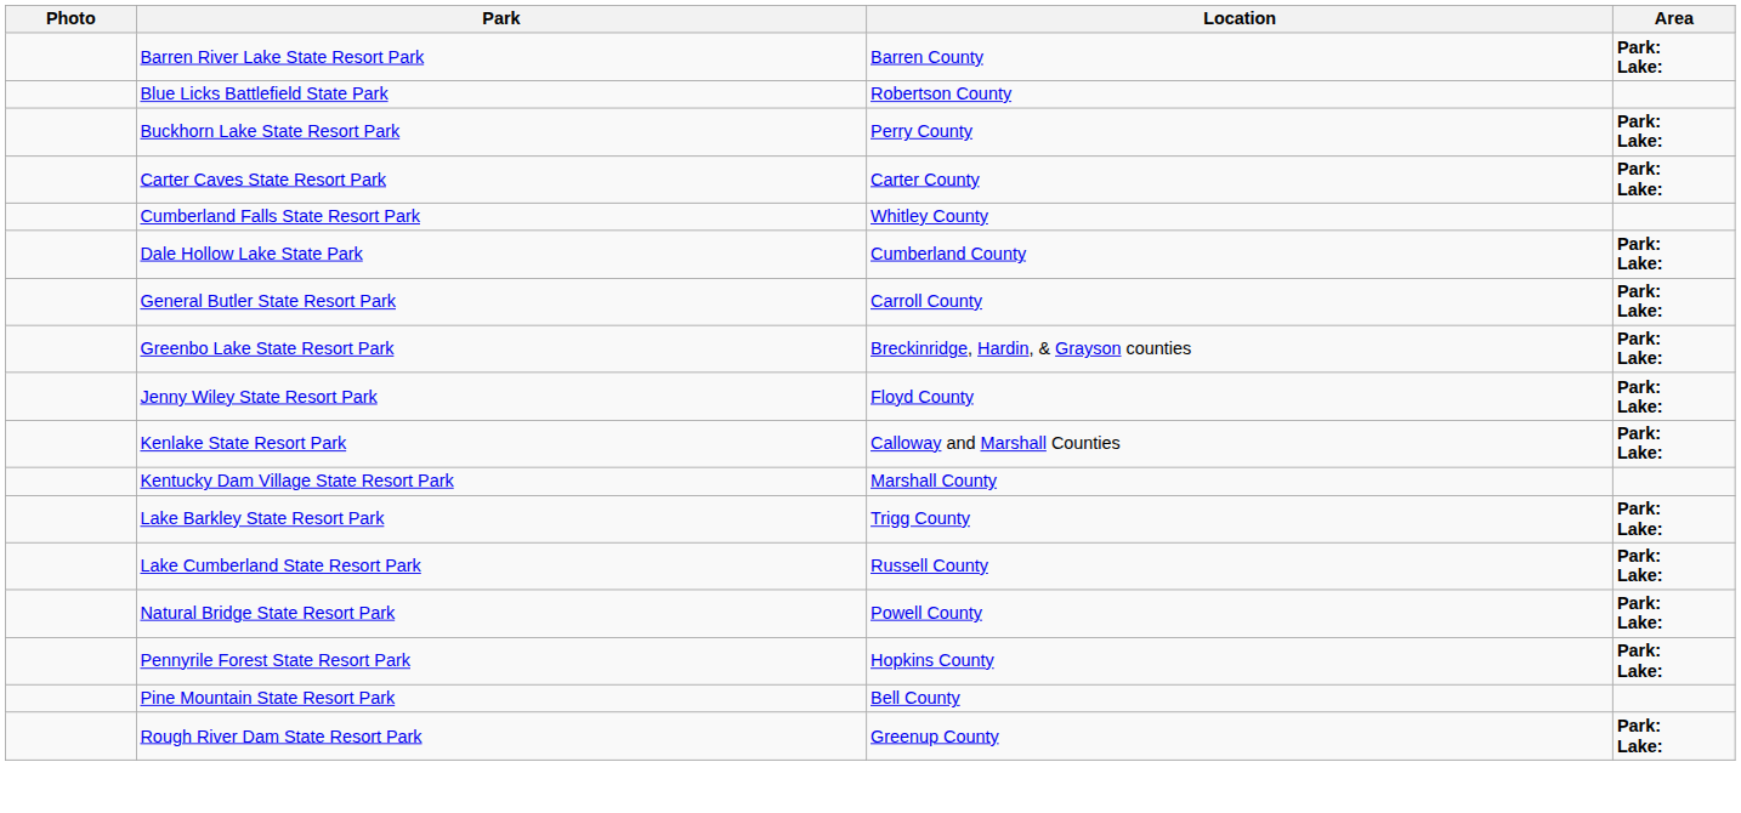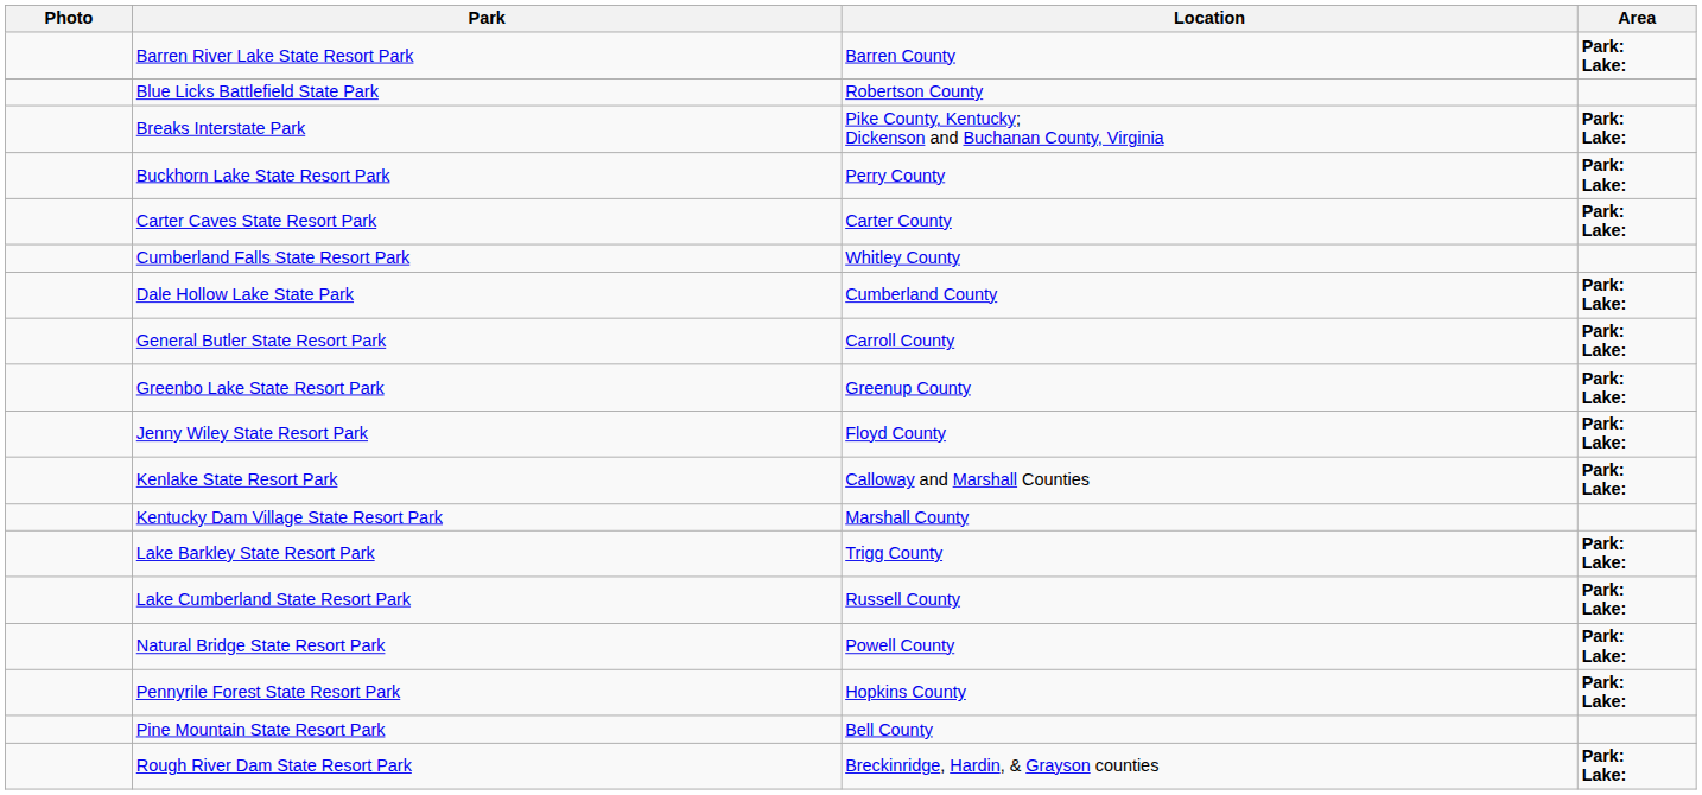 <table class="wikitable" width=100%>
 <tr>
 <th>Photo</th>
 <th>Park</th>
 <th>Location</th>
 <th>Area</th>
 </tr>
 <tr>
 <td></td>
 <td><a href='#'>Barren River Lake State Resort Park</a></td>
 <td><a href='#'>Barren County</a></td>
 <td><strong>Park:</strong> <br><strong>Lake:</strong> </td>
 </tr>
 <tr>
 <td></td>
 <td><a href='#'>Blue Licks Battlefield State Park</a></td>
 <td><a href='#'>Robertson County</a></td>
 <td></td>
+</tr>
+<tr>
+<td></td>
+<td><a href='#'>Breaks Interstate Park</a></td>
+<td><a href='#'>Pike County, Kentucky</a>;<br><a href='#'>Dickenson</a> and <a href='#'>Buchanan County, Virginia</a></td>
+<td><strong>Park:</strong> <br><strong>Lake:</strong> </td>
 </tr>
 <tr>
 <td></td>
 <td><a href='#'>Buckhorn Lake State Resort Park</a></td>
 <td><a href='#'>Perry County</a></td>
 <td><strong>Park:</strong> <br><strong>Lake:</strong> </td>
 </tr>
 <tr>
 <td></td>
 <td><a href='#'>Carter Caves State Resort Park</a></td>
 <td><a href='#'>Carter County</a></td>
 <td><strong>Park:</strong> <br><strong>Lake:</strong> </td>
 </tr>
 <tr>
 <td></td>
 <td><a href='#'>Cumberland Falls State Resort Park</a></td>
 <td><a href='#'>Whitley County</a></td>
 <td></td>
 </tr>
 <tr>
 <td></td>
 <td><a href='#'>Dale Hollow Lake State Park</a></td>
 <td><a href='#'>Cumberland County</a></td>
 <td><strong>Park:</strong> <br><strong>Lake:</strong> </td>
 </tr>
 <tr>
 <td></td>
 <td><a href='#'>General Butler State Resort Park</a></td>
 <td><a href='#'>Carroll County</a></td>
 <td><strong>Park:</strong> <br><strong>Lake:</strong> </td>
 </tr>
 <tr>
 <td></td>
 <td><a href='#'>Greenbo Lake State Resort Park</a></td>
-<td><a href='#'>Breckinridge</a>, <a href='#'>Hardin</a>, & <a href='#'>Grayson</a> counties</td>
+<td><a href='#'>Greenup County</a></td>
 <td><strong>Park:</strong> <br><strong>Lake:</strong> </td>
 </tr>
 <tr>
 <td></td>
 <td><a href='#'>Jenny Wiley State Resort Park</a></td>
 <td><a href='#'>Floyd County</a></td>
 <td><strong>Park:</strong> <br><strong>Lake:</strong> </td>
 </tr>
 <tr>
 <td></td>
 <td><a href='#'>Kenlake State Resort Park</a></td>
 <td><a href='#'>Calloway</a> and <a href='#'>Marshall</a> Counties</td>
 <td><strong>Park:</strong> <br><strong>Lake:</strong> </td>
 </tr>
 <tr>
 <td></td>
 <td><a href='#'>Kentucky Dam Village State Resort Park</a></td>
 <td><a href='#'>Marshall County</a></td>
 <td></td>
 </tr>
 <tr>
 <td></td>
 <td><a href='#'>Lake Barkley State Resort Park</a></td>
 <td><a href='#'>Trigg County</a></td>
 <td><strong>Park:</strong> <br><strong>Lake:</strong> </td>
 </tr>
 <tr>
 <td></td>
 <td><a href='#'>Lake Cumberland State Resort Park</a></td>
 <td><a href='#'>Russell County</a></td>
 <td><strong>Park:</strong> <br><strong>Lake:</strong> </td>
 </tr>
 <tr>
 <td></td>
 <td><a href='#'>Natural Bridge State Resort Park</a></td>
 <td><a href='#'>Powell County</a></td>
 <td><strong>Park:</strong> <br><strong>Lake:</strong> </td>
 </tr>
 <tr>
 <td></td>
 <td><a href='#'>Pennyrile Forest State Resort Park</a></td>
 <td><a href='#'>Hopkins County</a></td>
 <td><strong>Park:</strong> <br><strong>Lake:</strong> </td>
 </tr>
 <tr>
 <td></td>
 <td><a href='#'>Pine Mountain State Resort Park</a></td>
 <td><a href='#'>Bell County</a></td>
 <td></td>
 </tr>
 <tr>
 <td></td>
 <td><a href='#'>Rough River Dam State Resort Park</a></td>
-<td><a href='#'>Greenup County</a></td>
+<td><a href='#'>Breckinridge</a>, <a href='#'>Hardin</a>, & <a href='#'>Grayson</a> counties</td>
 <td><strong>Park:</strong> <br><strong>Lake:</strong> </td>
 </tr>
 </table>
